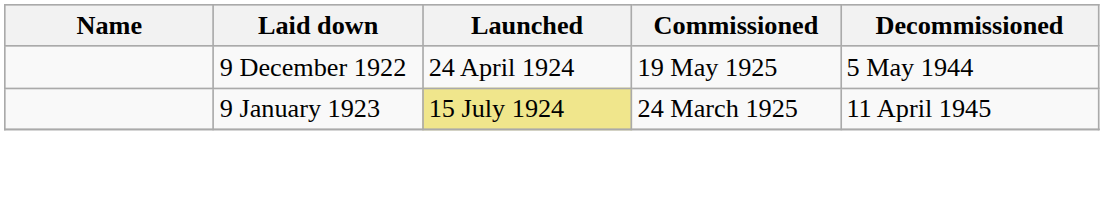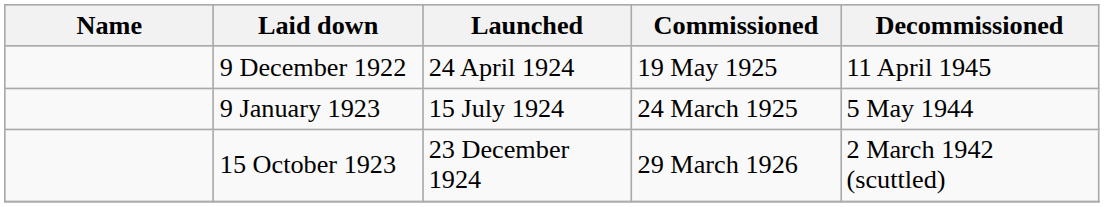 <table class="wikitable">
 <tr>
 <th width="120">Name</th>
 <th width="120">Laid down</th>
 <th width="120">Launched</th>
 <th width="120">Commissioned</th>
 <th width="150">Decommissioned</th>
 </tr>
 <tr>
 <td></td>
 <td>9 December 1922</td>
 <td>24 April 1924</td>
 <td>19 May 1925</td>
+<td>11 April 1945</td>
+</tr>
+<tr>
+<td></td>
+<td>9 January 1923</td>
+<td>15 July 1924</td>
+<td>24 March 1925</td>
 <td>5 May 1944</td>
 </tr>
 <tr>
 <td></td>
-<td>9 January 1923</td>
-<td style="background: khaki;">15 July 1924</td>
-<td>24 March 1925</td>
-<td>11 April 1945</td>
+<td>15 October 1923</td>
+<td>23 December 1924</td>
+<td>29 March 1926</td>
+<td>2 March 1942 (scuttled)</td>
 </tr>
 <tr>
 </tr>
 </table>
